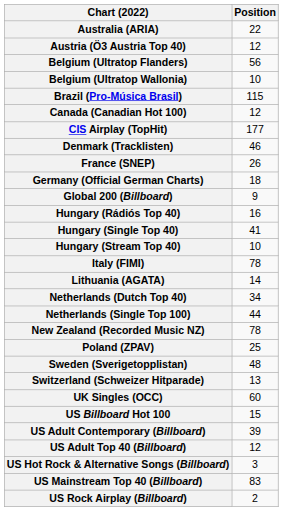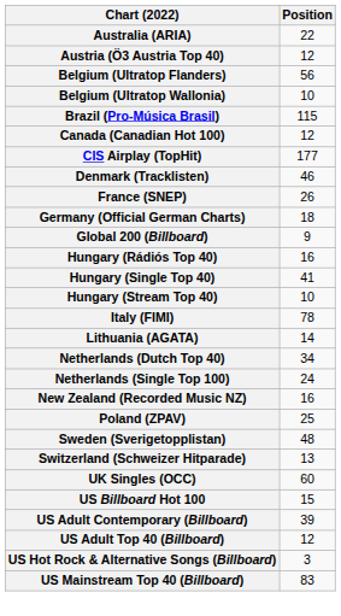 <table class="wikitable sortable plainrowheaders" style="text-align:center">
 <tr>
 <th scope="col">Chart (2022)</th>
 <th scope="col">Position</th>
 </tr>
 <tr>
 <th scope="row">Australia (ARIA)</th>
 <td>22</td>
 </tr>
 <tr>
 <th scope="row">Austria (Ö3 Austria Top 40)</th>
 <td>12</td>
 </tr>
 <tr>
 <th scope="row">Belgium (Ultratop Flanders)</th>
 <td>56</td>
 </tr>
 <tr>
 <th scope="row">Belgium (Ultratop Wallonia)</th>
 <td>10</td>
 </tr>
 <tr>
 <th scope="row">Brazil (<a href='#'>Pro-Música Brasil</a>)</th>
 <td>115</td>
 </tr>
 <tr>
 <th scope="row">Canada (Canadian Hot 100)</th>
 <td>12</td>
 </tr>
 <tr>
 <th scope="row"><a href='#'>CIS</a> Airplay (TopHit)</th>
 <td>177</td>
 </tr>
 <tr>
 <th scope="row">Denmark (Tracklisten)</th>
 <td>46</td>
 </tr>
 <tr>
 <th scope="row">France (SNEP)</th>
 <td>26</td>
 </tr>
 <tr>
 <th scope="row">Germany (Official German Charts)</th>
 <td>18</td>
 </tr>
 <tr>
 <th scope="row">Global 200 (<em>Billboard</em>)</th>
 <td>9</td>
 </tr>
 <tr>
 <th scope="row">Hungary (Rádiós Top 40)</th>
 <td>16</td>
 </tr>
 <tr>
 <th scope="row">Hungary (Single Top 40)</th>
 <td>41</td>
 </tr>
 <tr>
 <th scope="row">Hungary (Stream Top 40)</th>
 <td>10</td>
 </tr>
 <tr>
 <th scope="row">Italy (FIMI)</th>
 <td>78</td>
 </tr>
 <tr>
 <th scope="row">Lithuania (AGATA)</th>
 <td>14</td>
 </tr>
 <tr>
 <th scope="row">Netherlands (Dutch Top 40)</th>
 <td>34</td>
 </tr>
 <tr>
 <th scope="row">Netherlands (Single Top 100)</th>
-<td>44</td>
+<td>24</td>
 </tr>
 <tr>
 <th scope="row">New Zealand (Recorded Music NZ)</th>
-<td>78</td>
+<td>16</td>
 </tr>
 <tr>
 <th scope="row">Poland (ZPAV)</th>
 <td>25</td>
 </tr>
 <tr>
 <th scope="row">Sweden (Sverigetopplistan)</th>
 <td>48</td>
 </tr>
 <tr>
 <th scope="row">Switzerland (Schweizer Hitparade)</th>
 <td>13</td>
 </tr>
 <tr>
 <th scope="row">UK Singles (OCC)</th>
 <td>60</td>
 </tr>
 <tr>
 <th scope="row">US <em>Billboard</em> Hot 100</th>
 <td>15</td>
 </tr>
 <tr>
 <th scope="row">US Adult Contemporary (<em>Billboard</em>)</th>
 <td>39</td>
 </tr>
 <tr>
 <th scope="row">US Adult Top 40 (<em>Billboard</em>)</th>
 <td>12</td>
 </tr>
 <tr>
 <th scope="row">US Hot Rock & Alternative Songs (<em>Billboard</em>)</th>
 <td>3</td>
 </tr>
 <tr>
 <th scope="row">US Mainstream Top 40 (<em>Billboard</em>)</th>
 <td>83</td>
 </tr>
-<tr>
-<th scope="row">US Rock Airplay (<em>Billboard</em>)</th>
-<td>2</td>
-</tr>
 </table>
